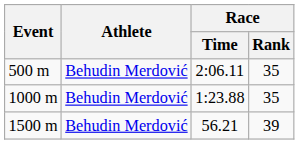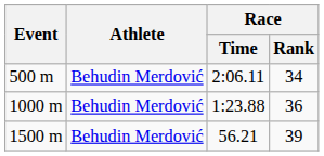 <table class="wikitable" border="1" style="font-size:90%">
 <tr>
 <th rowspan=2>Event</th>
 <th rowspan=2>Athlete</th>
 <th colspan=2>Race</th>
 </tr>
 <tr>
 <th>Time</th>
 <th>Rank</th>
 </tr>
 <tr>
 <td>500 m</td>
 <td><a href='#'>Behudin Merdović</a></td>
 <td align=center>2:06.11</td>
-<td align=center>35</td>
+<td align=center>34</td>
 </tr>
 <tr>
 <td>1000 m</td>
 <td><a href='#'>Behudin Merdović</a></td>
 <td align=center>1:23.88</td>
-<td align=center>35</td>
+<td align=center>36</td>
 </tr>
 <tr>
 <td>1500 m</td>
 <td><a href='#'>Behudin Merdović</a></td>
 <td align=center>56.21</td>
 <td align=center>39</td>
 </tr>
 </table>
